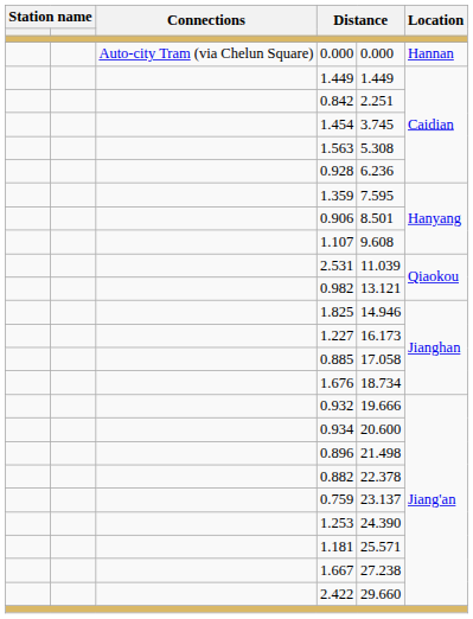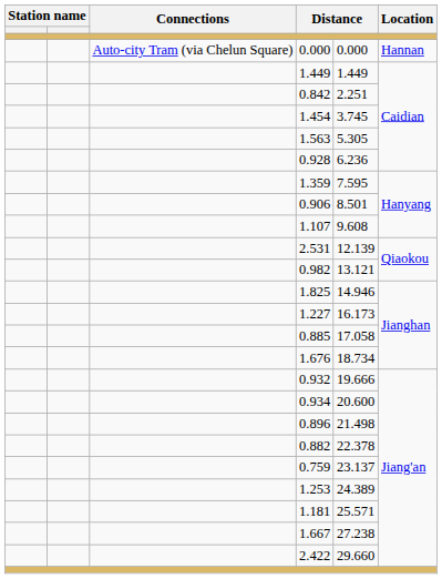 <table class="wikitable">
 <tr>
 <th colspan="2">Station name</th>
 <th rowspan="2">Connections</th>
 <th colspan="2" rowspan="2">Distance<br></th>
 <th rowspan="2">Location</th>
 </tr>
 <tr>
 <th></th>
 <th></th>
 </tr>
 <tr style = "background:#dab866; height: 2pt">
 <td colspan = "6"></td>
 </tr>
 <tr>
 <td></td>
 <td></td>
 <td> <a href='#'>Auto-city Tram</a> (via Chelun Square)</td>
 <td>0.000</td>
 <td>0.000</td>
 <td rowspan="1"><a href='#'>Hannan</a></td>
 </tr>
 <tr>
 <td></td>
 <td></td>
 <td></td>
 <td>1.449</td>
 <td>1.449</td>
 <td rowspan="5"><a href='#'>Caidian</a></td>
 </tr>
 <tr>
 <td></td>
 <td></td>
 <td></td>
 <td>0.842</td>
 <td>2.251</td>
 </tr>
 <tr>
 <td></td>
 <td></td>
 <td></td>
 <td>1.454</td>
 <td>3.745</td>
 </tr>
 <tr>
 <td></td>
 <td></td>
 <td></td>
 <td>1.563</td>
-<td>5.308</td>
+<td>5.305</td>
 </tr>
 <tr>
 <td></td>
 <td></td>
 <td></td>
 <td>0.928</td>
 <td>6.236</td>
 </tr>
 <tr>
 <td></td>
 <td></td>
 <td></td>
 <td>1.359</td>
 <td>7.595</td>
 <td rowspan="3"><a href='#'>Hanyang</a></td>
 </tr>
 <tr>
 <td></td>
 <td></td>
 <td></td>
 <td>0.906</td>
 <td>8.501</td>
 </tr>
 <tr>
 <td></td>
 <td></td>
 <td></td>
 <td>1.107</td>
 <td>9.608</td>
 </tr>
 <tr>
 <td></td>
 <td></td>
 <td></td>
 <td>2.531</td>
-<td>11.039</td>
+<td>12.139</td>
 <td rowspan="2"><a href='#'>Qiaokou</a></td>
 </tr>
 <tr>
 <td></td>
 <td></td>
 <td></td>
 <td>0.982</td>
 <td>13.121</td>
 </tr>
 <tr>
 <td></td>
 <td></td>
 <td></td>
 <td>1.825</td>
 <td>14.946</td>
 <td rowspan="4"><a href='#'>Jianghan</a></td>
 </tr>
 <tr>
 <td></td>
 <td></td>
 <td></td>
 <td>1.227</td>
 <td>16.173</td>
 </tr>
 <tr>
 <td></td>
 <td></td>
 <td></td>
 <td>0.885</td>
 <td>17.058</td>
 </tr>
 <tr>
 <td></td>
 <td></td>
 <td></td>
 <td>1.676</td>
 <td>18.734</td>
 </tr>
 <tr>
 <td></td>
 <td></td>
 <td> </td>
 <td>0.932</td>
 <td>19.666</td>
 <td rowspan="9"><a href='#'>Jiang'an</a></td>
 </tr>
 <tr>
 <td></td>
 <td></td>
 <td></td>
 <td>0.934</td>
 <td>20.600</td>
 </tr>
 <tr>
 <td></td>
 <td></td>
 <td></td>
 <td>0.896</td>
 <td>21.498</td>
 </tr>
 <tr>
 <td></td>
 <td></td>
 <td></td>
 <td>0.882</td>
 <td>22.378</td>
 </tr>
 <tr>
 <td></td>
 <td></td>
 <td></td>
 <td>0.759</td>
 <td>23.137</td>
 </tr>
 <tr>
 <td></td>
 <td></td>
 <td></td>
 <td>1.253</td>
-<td>24.390</td>
+<td>24.389</td>
 </tr>
 <tr>
 <td></td>
 <td></td>
 <td></td>
 <td>1.181</td>
 <td>25.571</td>
 </tr>
 <tr>
 <td></td>
 <td></td>
 <td></td>
 <td>1.667</td>
 <td>27.238</td>
 </tr>
 <tr>
 <td></td>
 <td></td>
 <td> </td>
 <td>2.422</td>
 <td>29.660</td>
 </tr>
 <tr style = "background:#dab866; height: 2pt">
 <td colspan = "6"></td>
 </tr>
 </table>
